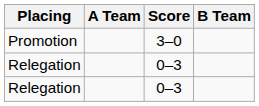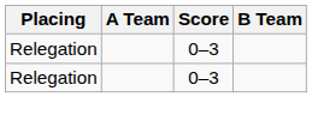 <table class=wikitable style="border:1px solid #AAAAAA;">
 <tr>
 <th>Placing</th>
 <th>A Team</th>
 <th>Score</th>
 <th>B Team</th>
-</tr>
-<tr>
-<td>Promotion</td>
-<td><strong></strong></td>
-<td align="center">3–0</td>
-<td></td>
 </tr>
 <tr>
 <td>Relegation</td>
 <td></td>
 <td align="center">0–3</td>
 <td></td>
 </tr>
 <tr>
 <td>Relegation</td>
 <td><em></em></td>
 <td align="center">0–3</td>
 <td></td>
 </tr>
 </table>
